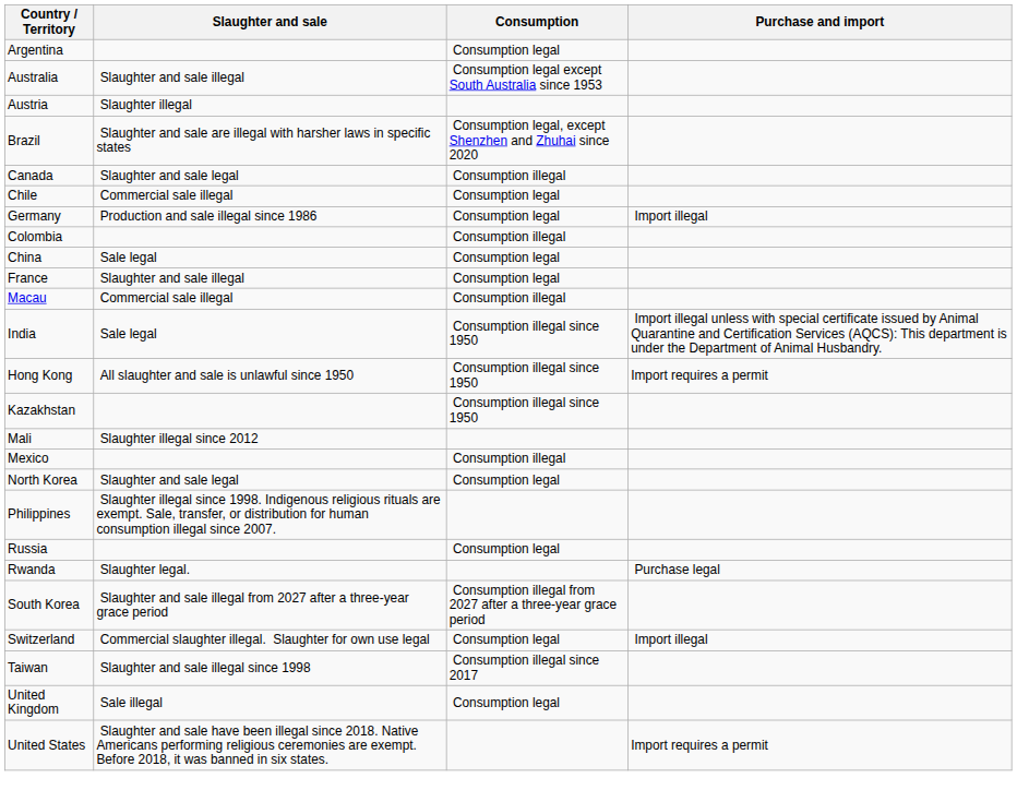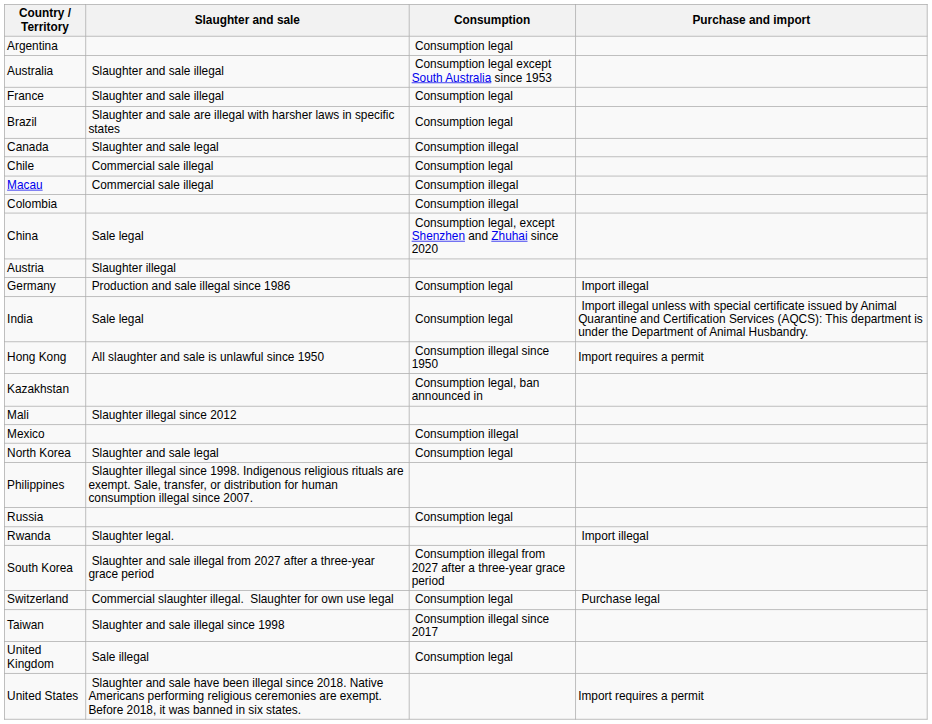 <table class="wikitable sortable">
 <tr>
 <th>Country / Territory</th>
 <th>Slaughter and sale</th>
 <th>Consumption</th>
 <th>Purchase and import</th>
 </tr>
 <tr>
 <td> Argentina</td>
 <td></td>
 <td> Consumption legal</td>
 <td></td>
 </tr>
 <tr>
 <td> Australia</td>
 <td> Slaughter and sale illegal</td>
 <td> Consumption legal except <a href='#'>South Australia</a> since 1953</td>
 <td></td>
 </tr>
 <tr>
-<td> Austria</td>
-<td> Slaughter illegal</td>
-<td></td>
+<td> France</td>
+<td> Slaughter and sale illegal</td>
+<td> Consumption legal</td>
 <td></td>
 </tr>
 <tr>
 <td> Brazil</td>
 <td> Slaughter and sale are illegal with harsher laws in specific states</td>
-<td> Consumption legal, except <a href='#'>Shenzhen</a> and <a href='#'>Zhuhai</a> since 2020</td>
+<td> Consumption legal</td>
 <td></td>
 </tr>
 <tr>
 <td> Canada</td>
 <td> Slaughter and sale legal</td>
 <td> Consumption illegal</td>
 <td></td>
 </tr>
 <tr>
 <td> Chile</td>
 <td> Commercial sale illegal</td>
 <td> Consumption legal</td>
 <td></td>
 </tr>
 <tr>
-<td> Germany</td>
-<td> Production and sale illegal since 1986</td>
-<td> Consumption legal</td>
-<td> Import illegal</td>
+<td> <a href='#'>Macau</a></td>
+<td> Commercial sale illegal</td>
+<td> Consumption illegal</td>
+<td></td>
 </tr>
 <tr>
 <td> Colombia</td>
 <td></td>
 <td> Consumption illegal</td>
 <td></td>
 </tr>
 <tr>
 <td> China</td>
 <td> Sale legal</td>
-<td> Consumption legal</td>
+<td> Consumption legal, except <a href='#'>Shenzhen</a> and <a href='#'>Zhuhai</a> since 2020</td>
 <td></td>
 </tr>
 <tr>
-<td> France</td>
-<td> Slaughter and sale illegal</td>
-<td> Consumption legal</td>
+<td> Austria</td>
+<td> Slaughter illegal</td>
+<td></td>
 <td></td>
 </tr>
 <tr>
-<td> <a href='#'>Macau</a></td>
-<td> Commercial sale illegal</td>
-<td> Consumption illegal</td>
-<td></td>
+<td> Germany</td>
+<td> Production and sale illegal since 1986</td>
+<td> Consumption legal</td>
+<td> Import illegal</td>
 </tr>
 <tr>
 <td> India</td>
 <td> Sale legal</td>
-<td> Consumption illegal since 1950</td>
+<td> Consumption legal</td>
 <td> Import illegal unless with special certificate issued by Animal Quarantine and Certification Services (AQCS): This department is under the Department of Animal Husbandry.</td>
 </tr>
 <tr>
 <td> Hong Kong</td>
 <td> All slaughter and sale is unlawful since 1950</td>
 <td> Consumption illegal since 1950</td>
 <td> Import requires a permit</td>
 </tr>
 <tr>
 <td> Kazakhstan</td>
 <td></td>
-<td> Consumption illegal since 1950</td>
+<td> Consumption legal, ban announced in </td>
 <td></td>
 </tr>
 <tr>
 <td> Mali</td>
 <td> Slaughter illegal since 2012</td>
 <td></td>
 <td></td>
 </tr>
 <tr>
 <td> Mexico</td>
 <td></td>
 <td> Consumption illegal</td>
 <td></td>
 </tr>
 <tr>
 <td> North Korea</td>
 <td> Slaughter and sale legal</td>
 <td> Consumption legal</td>
 <td></td>
 </tr>
 <tr>
 <td> Philippines</td>
 <td> Slaughter illegal since 1998. Indigenous religious rituals are exempt. Sale, transfer, or distribution for human consumption illegal since 2007.</td>
 <td></td>
 <td></td>
 </tr>
 <tr>
 <td> Russia</td>
 <td></td>
 <td> Consumption legal</td>
 <td></td>
 </tr>
 <tr>
 <td> Rwanda</td>
 <td> Slaughter legal.</td>
 <td></td>
-<td> Purchase legal</td>
+<td> Import illegal</td>
 </tr>
 <tr>
 <td> South Korea</td>
 <td> Slaughter and sale illegal from 2027 after a three-year grace period</td>
 <td> Consumption illegal from 2027 after a three-year grace period</td>
 <td></td>
 </tr>
 <tr>
 <td> Switzerland</td>
 <td> Commercial slaughter illegal.  Slaughter for own use legal</td>
 <td> Consumption legal</td>
-<td> Import illegal</td>
+<td> Purchase legal</td>
 </tr>
 <tr>
 <td> Taiwan</td>
 <td> Slaughter and sale illegal since 1998</td>
 <td> Consumption illegal since 2017</td>
 <td></td>
 </tr>
 <tr>
 <td> United Kingdom</td>
 <td> Sale illegal</td>
 <td> Consumption legal</td>
 <td></td>
 </tr>
 <tr>
 <td> United States</td>
 <td> Slaughter and sale have been illegal since 2018. Native Americans performing religious ceremonies are exempt. Before 2018, it was banned in six states.</td>
 <td></td>
 <td> Import requires a permit</td>
 </tr>
 </table>
